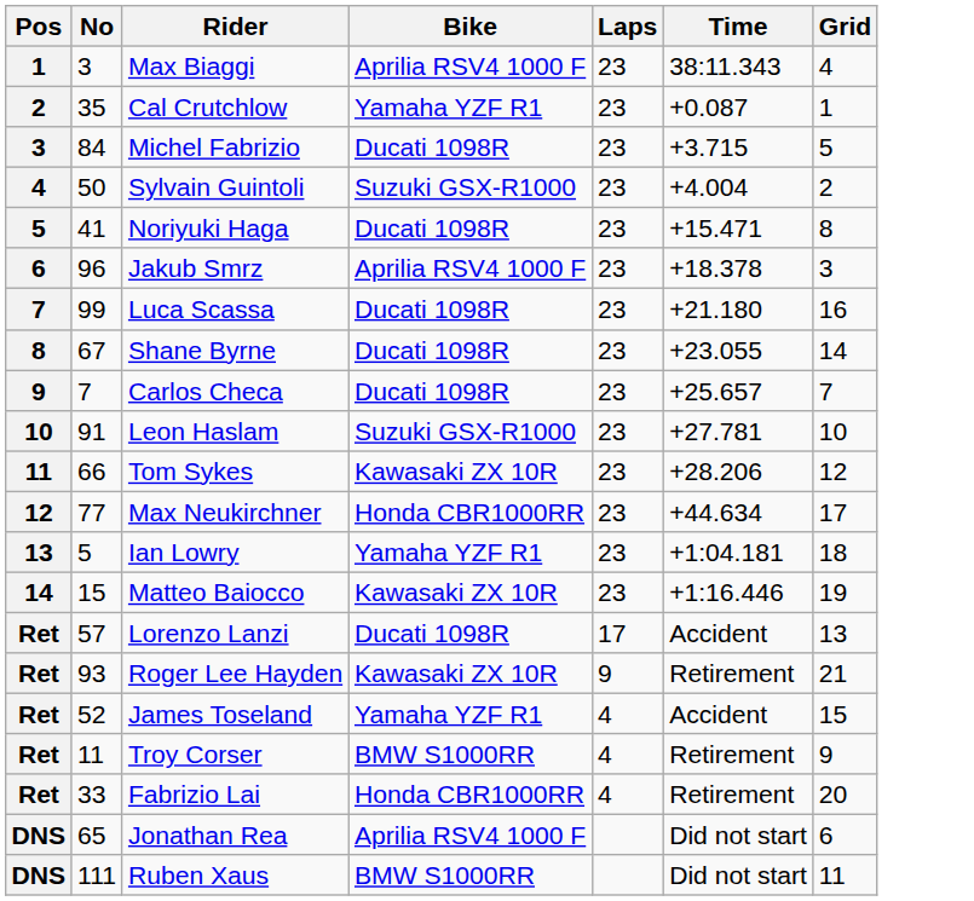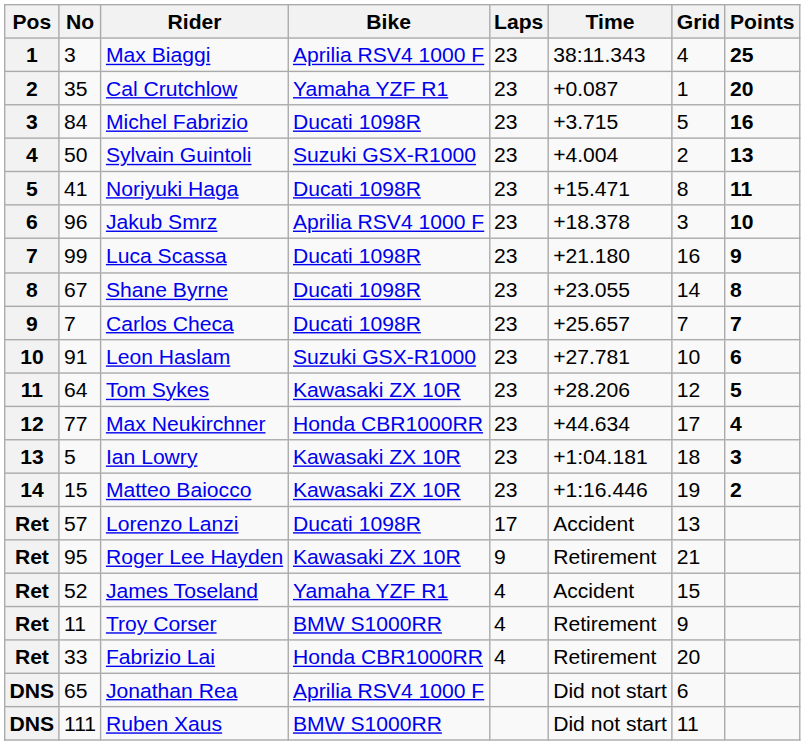 <table class="wikitable" style="font-size: 95%;">
 <tr>
 <th>Pos</th>
 <th>No</th>
 <th>Rider</th>
 <th>Bike</th>
 <th>Laps</th>
 <th>Time</th>
 <th>Grid</th>
+<th>Points</th>
 </tr>
 <tr>
 <th>1</th>
 <td>3</td>
 <td> <a href='#'>Max Biaggi</a></td>
 <td><a href='#'>Aprilia RSV4 1000 F</a></td>
 <td>23</td>
 <td>38:11.343</td>
 <td>4</td>
+<td><strong>25</strong></td>
 </tr>
 <tr>
 <th>2</th>
 <td>35</td>
 <td> <a href='#'>Cal Crutchlow</a></td>
 <td><a href='#'>Yamaha YZF R1</a></td>
 <td>23</td>
 <td>+0.087</td>
 <td>1</td>
+<td><strong>20</strong></td>
 </tr>
 <tr>
 <th>3</th>
 <td>84</td>
 <td> <a href='#'>Michel Fabrizio</a></td>
 <td><a href='#'>Ducati 1098R</a></td>
 <td>23</td>
 <td>+3.715</td>
 <td>5</td>
+<td><strong>16</strong></td>
 </tr>
 <tr>
 <th>4</th>
 <td>50</td>
 <td> <a href='#'>Sylvain Guintoli</a></td>
 <td><a href='#'>Suzuki GSX-R1000</a></td>
 <td>23</td>
 <td>+4.004</td>
 <td>2</td>
+<td><strong>13</strong></td>
 </tr>
 <tr>
 <th>5</th>
 <td>41</td>
 <td> <a href='#'>Noriyuki Haga</a></td>
 <td><a href='#'>Ducati 1098R</a></td>
 <td>23</td>
 <td>+15.471</td>
 <td>8</td>
+<td><strong>11</strong></td>
 </tr>
 <tr>
 <th>6</th>
 <td>96</td>
 <td> <a href='#'>Jakub Smrz</a></td>
 <td><a href='#'>Aprilia RSV4 1000 F</a></td>
 <td>23</td>
 <td>+18.378</td>
 <td>3</td>
+<td><strong>10</strong></td>
 </tr>
 <tr>
 <th>7</th>
 <td>99</td>
 <td> <a href='#'>Luca Scassa</a></td>
 <td><a href='#'>Ducati 1098R</a></td>
 <td>23</td>
 <td>+21.180</td>
 <td>16</td>
+<td><strong>9</strong></td>
 </tr>
 <tr>
 <th>8</th>
 <td>67</td>
 <td> <a href='#'>Shane Byrne</a></td>
 <td><a href='#'>Ducati 1098R</a></td>
 <td>23</td>
 <td>+23.055</td>
 <td>14</td>
+<td><strong>8</strong></td>
 </tr>
 <tr>
 <th>9</th>
 <td>7</td>
 <td> <a href='#'>Carlos Checa</a></td>
 <td><a href='#'>Ducati 1098R</a></td>
 <td>23</td>
 <td>+25.657</td>
 <td>7</td>
+<td><strong>7</strong></td>
 </tr>
 <tr>
 <th>10</th>
 <td>91</td>
 <td> <a href='#'>Leon Haslam</a></td>
 <td><a href='#'>Suzuki GSX-R1000</a></td>
 <td>23</td>
 <td>+27.781</td>
 <td>10</td>
+<td><strong>6</strong></td>
 </tr>
 <tr>
 <th>11</th>
-<td>66</td>
+<td>64</td>
 <td> <a href='#'>Tom Sykes</a></td>
 <td><a href='#'>Kawasaki ZX 10R</a></td>
 <td>23</td>
 <td>+28.206</td>
 <td>12</td>
+<td><strong>5</strong></td>
 </tr>
 <tr>
 <th>12</th>
 <td>77</td>
 <td> <a href='#'>Max Neukirchner</a></td>
 <td><a href='#'>Honda CBR1000RR</a></td>
 <td>23</td>
 <td>+44.634</td>
 <td>17</td>
+<td><strong>4</strong></td>
 </tr>
 <tr>
 <th>13</th>
 <td>5</td>
 <td> <a href='#'>Ian Lowry</a></td>
-<td><a href='#'>Yamaha YZF R1</a></td>
+<td><a href='#'>Kawasaki ZX 10R</a></td>
 <td>23</td>
 <td>+1:04.181</td>
 <td>18</td>
+<td><strong>3</strong></td>
 </tr>
 <tr>
 <th>14</th>
 <td>15</td>
 <td> <a href='#'>Matteo Baiocco</a></td>
 <td><a href='#'>Kawasaki ZX 10R</a></td>
 <td>23</td>
 <td>+1:16.446</td>
 <td>19</td>
+<td><strong>2</strong></td>
 </tr>
 <tr>
 <th>Ret</th>
 <td>57</td>
 <td> <a href='#'>Lorenzo Lanzi</a></td>
 <td><a href='#'>Ducati 1098R</a></td>
 <td>17</td>
 <td>Accident</td>
 <td>13</td>
+<td></td>
 </tr>
 <tr>
 <th>Ret</th>
-<td>93</td>
+<td>95</td>
 <td> <a href='#'>Roger Lee Hayden</a></td>
 <td><a href='#'>Kawasaki ZX 10R</a></td>
 <td>9</td>
 <td>Retirement</td>
 <td>21</td>
+<td></td>
 </tr>
 <tr>
 <th>Ret</th>
 <td>52</td>
 <td> <a href='#'>James Toseland</a></td>
 <td><a href='#'>Yamaha YZF R1</a></td>
 <td>4</td>
 <td>Accident</td>
 <td>15</td>
+<td></td>
 </tr>
 <tr>
 <th>Ret</th>
 <td>11</td>
 <td> <a href='#'>Troy Corser</a></td>
 <td><a href='#'>BMW S1000RR</a></td>
 <td>4</td>
 <td>Retirement</td>
 <td>9</td>
+<td></td>
 </tr>
 <tr>
 <th>Ret</th>
 <td>33</td>
 <td> <a href='#'>Fabrizio Lai</a></td>
 <td><a href='#'>Honda CBR1000RR</a></td>
 <td>4</td>
 <td>Retirement</td>
 <td>20</td>
+<td></td>
 </tr>
 <tr>
 <th>DNS</th>
 <td>65</td>
 <td> <a href='#'>Jonathan Rea</a></td>
 <td><a href='#'>Aprilia RSV4 1000 F</a></td>
 <td></td>
 <td>Did not start</td>
 <td>6</td>
+<td></td>
 </tr>
 <tr>
 <th>DNS</th>
 <td>111</td>
 <td> <a href='#'>Ruben Xaus</a></td>
 <td><a href='#'>BMW S1000RR</a></td>
 <td></td>
 <td>Did not start</td>
 <td>11</td>
+<td></td>
 </tr>
 </table>
